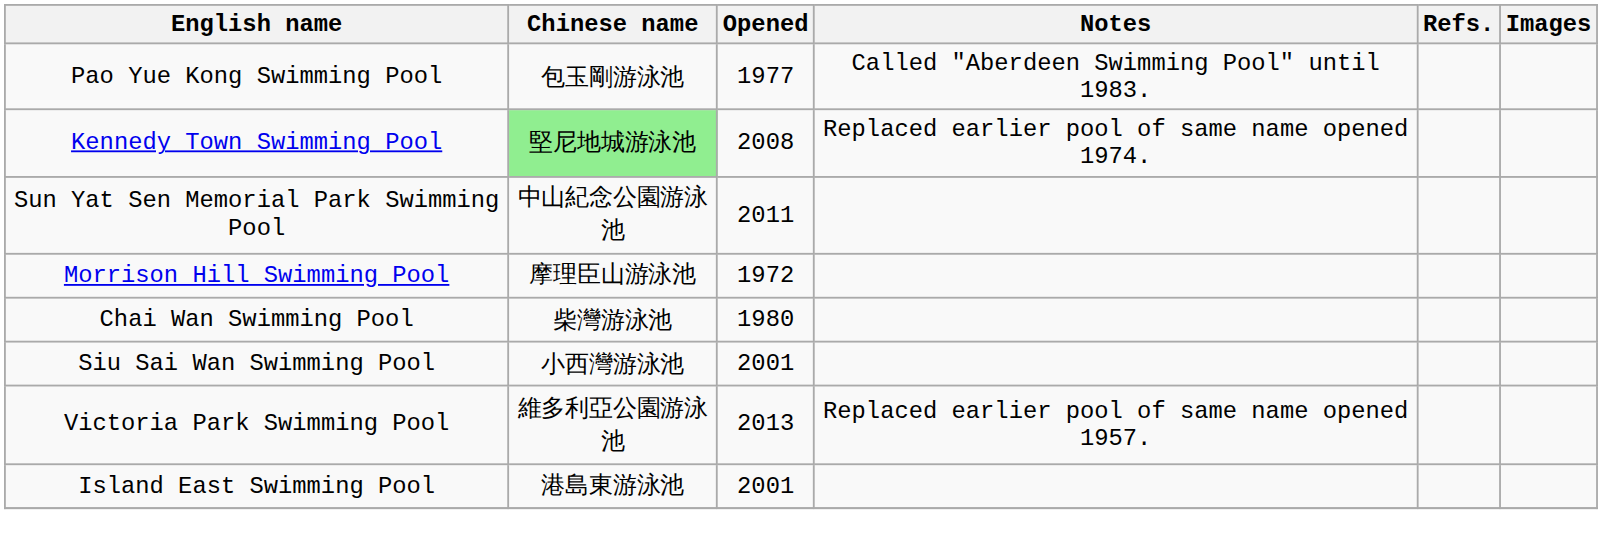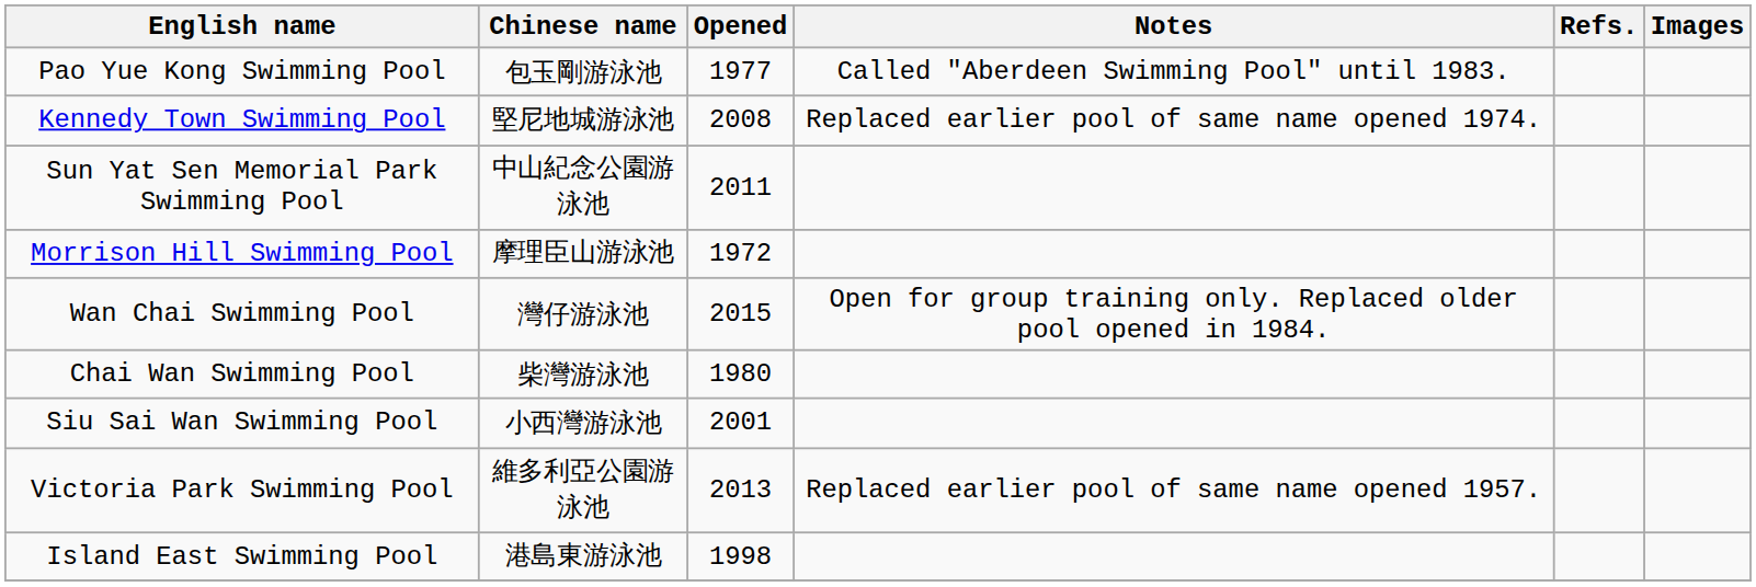 <table class="wikitable" style="text-align: center">
 <tr>
 <th>English name</th>
 <th>Chinese name</th>
 <th>Opened</th>
 <th>Notes</th>
 <th>Refs.</th>
 <th>Images</th>
 </tr>
 <tr>
 <td>Pao Yue Kong Swimming Pool</td>
 <td>包玉剛游泳池</td>
 <td>1977</td>
 <td>Called "Aberdeen Swimming Pool" until 1983.</td>
 <td></td>
 <td></td>
 </tr>
 <tr>
 <td><a href='#'>Kennedy Town Swimming Pool</a></td>
-<td style="background: lightgreen;">堅尼地城游泳池</td>
+<td>堅尼地城游泳池</td>
 <td>2008</td>
 <td>Replaced earlier pool of same name opened 1974.</td>
 <td></td>
 <td></td>
 </tr>
 <tr>
 <td>Sun Yat Sen Memorial Park Swimming Pool</td>
 <td>中山紀念公園游泳池</td>
 <td>2011</td>
 <td></td>
 <td></td>
 <td></td>
 </tr>
 <tr>
 <td><a href='#'>Morrison Hill Swimming Pool</a></td>
 <td>摩理臣山游泳池</td>
 <td>1972</td>
 <td></td>
+<td></td>
+<td></td>
+</tr>
+<tr>
+<td>Wan Chai Swimming Pool</td>
+<td>灣仔游泳池</td>
+<td>2015</td>
+<td>Open for group training only. Replaced older pool opened in 1984.</td>
 <td></td>
 <td></td>
 </tr>
 <tr>
 <td>Chai Wan Swimming Pool</td>
 <td>柴灣游泳池</td>
 <td>1980</td>
 <td></td>
 <td></td>
 <td></td>
 </tr>
 <tr>
 <td>Siu Sai Wan Swimming Pool</td>
 <td>小西灣游泳池</td>
 <td>2001</td>
 <td></td>
 <td></td>
 <td></td>
 </tr>
 <tr>
 <td>Victoria Park Swimming Pool</td>
 <td>維多利亞公園游泳池</td>
 <td>2013</td>
 <td>Replaced earlier pool of same name opened 1957.</td>
 <td></td>
 <td></td>
 </tr>
 <tr>
 <td>Island East Swimming Pool</td>
 <td>港島東游泳池</td>
-<td>2001</td>
+<td>1998</td>
 <td></td>
 <td></td>
 <td></td>
 </tr>
 <tr>
 </tr>
 </table>
